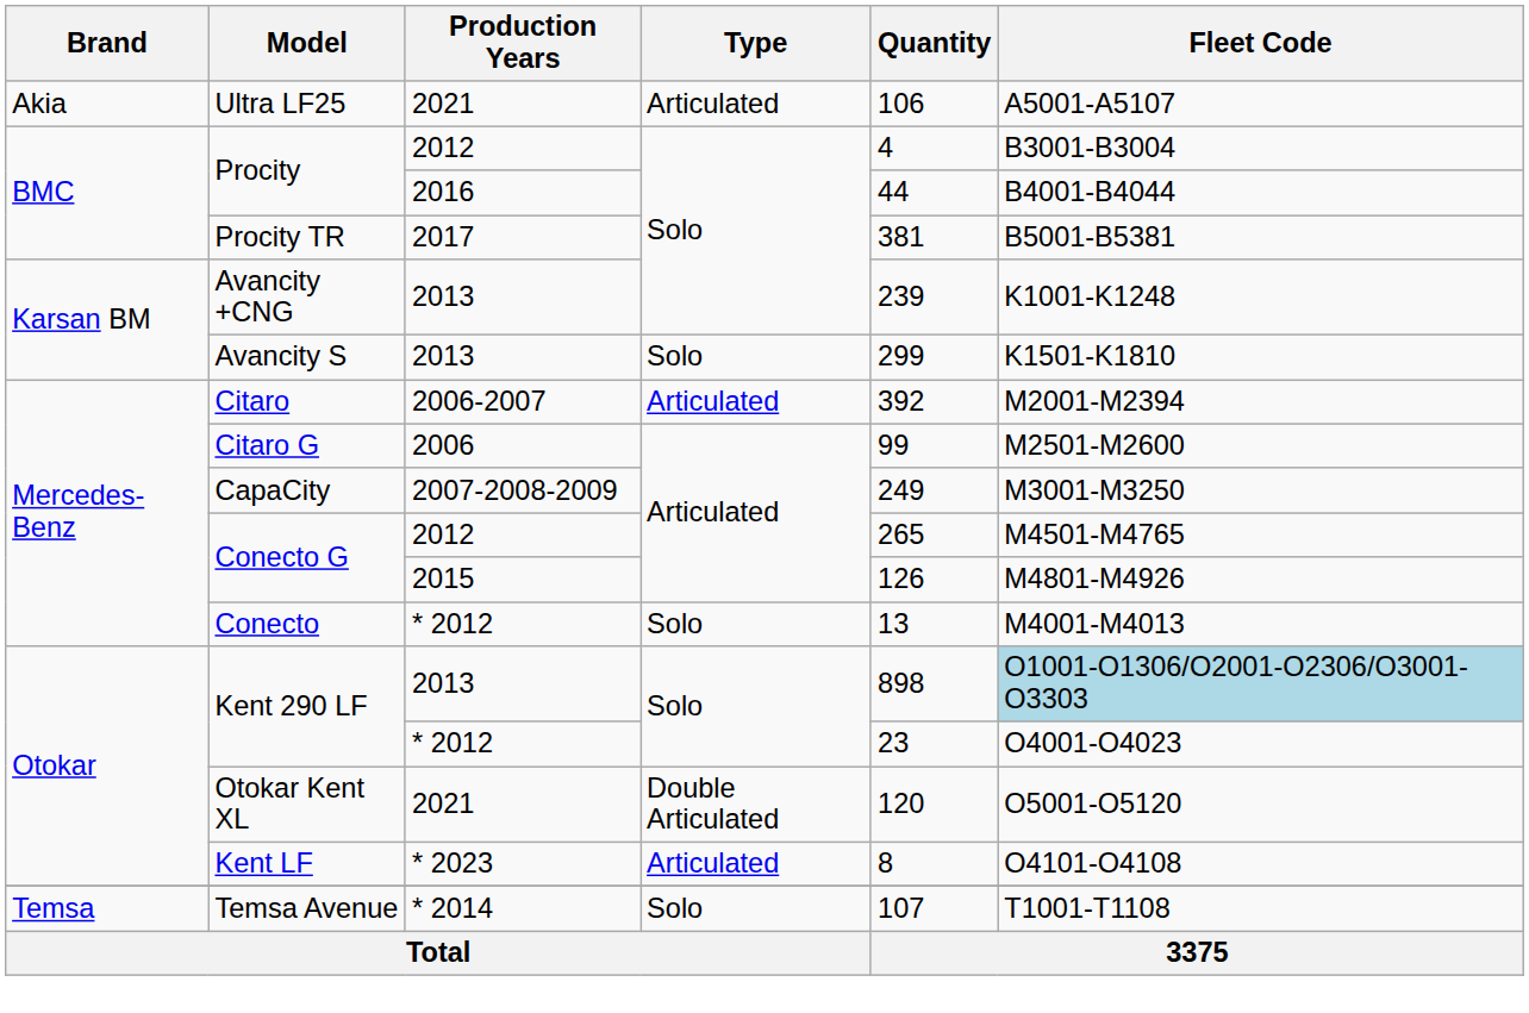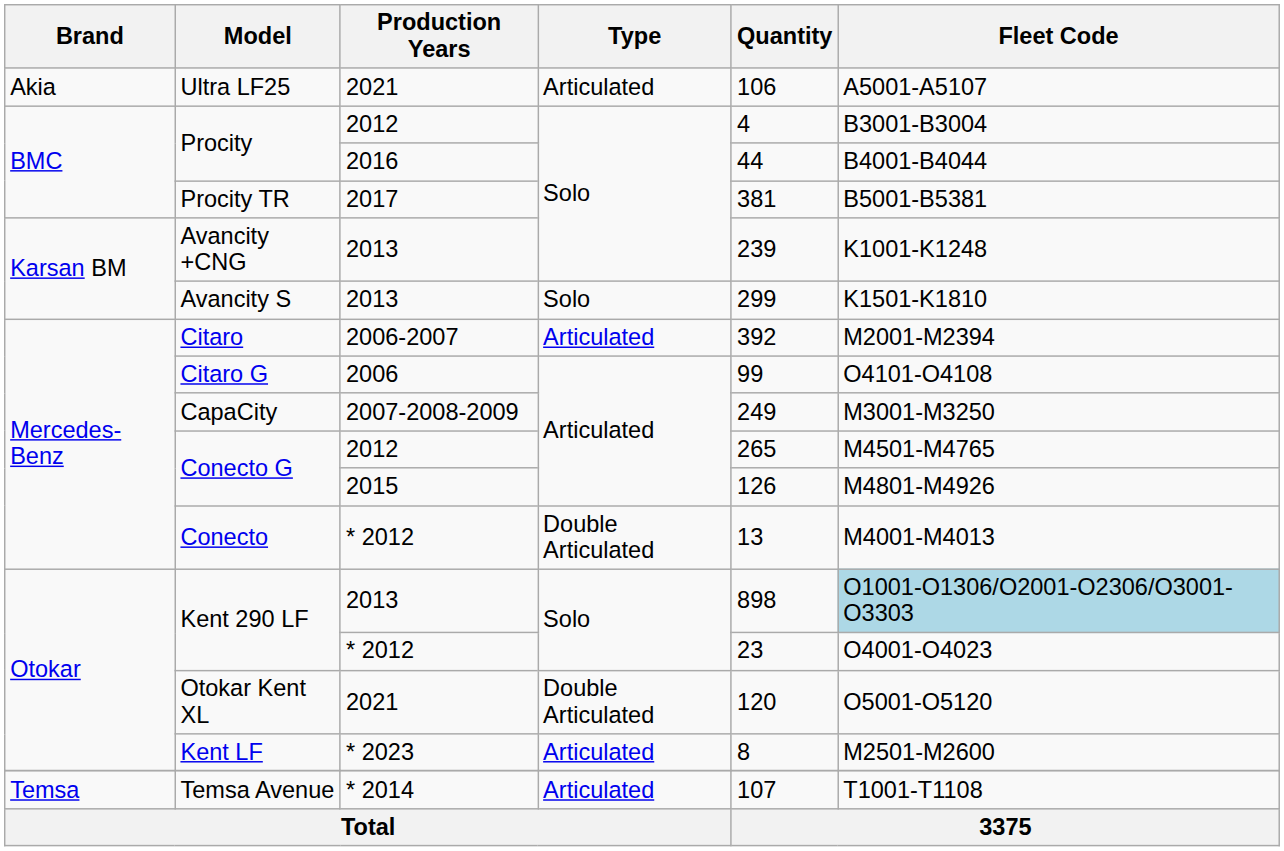 <table class="wikitable">
 <tr>
 <th>Brand</th>
 <th>Model</th>
 <th>Production Years</th>
 <th>Type</th>
 <th>Quantity</th>
 <th>Fleet Code</th>
 </tr>
 <tr>
 <td>Akia</td>
 <td>Ultra LF25</td>
 <td>2021</td>
 <td>Articulated</td>
 <td>106</td>
 <td>A5001-A5107</td>
 </tr>
 <tr>
 <td rowspan="3"><a href='#'>BMC</a></td>
 <td rowspan="2">Procity</td>
 <td>2012</td>
 <td rowspan="4">Solo</td>
 <td>4</td>
 <td>B3001-B3004</td>
 </tr>
 <tr>
 <td>2016</td>
 <td>44</td>
 <td>B4001-B4044</td>
 </tr>
 <tr>
 <td>Procity TR</td>
 <td>2017</td>
 <td>381</td>
 <td>B5001-B5381</td>
 </tr>
 <tr>
 <td rowspan="2"><a href='#'>Karsan</a> BM</td>
 <td>Avancity +CNG</td>
 <td>2013</td>
 <td>239</td>
 <td>K1001-K1248</td>
 </tr>
 <tr>
 <td>Avancity S</td>
 <td>2013</td>
 <td>Solo</td>
 <td>299</td>
 <td>K1501-K1810</td>
 </tr>
 <tr>
 <td rowspan="6"><a href='#'>Mercedes-Benz</a></td>
 <td><a href='#'>Citaro</a></td>
 <td>2006-2007</td>
 <td><a href='#'>Articulated</a></td>
 <td>392</td>
 <td>M2001-M2394</td>
 </tr>
 <tr>
 <td><a href='#'>Citaro G</a></td>
 <td>2006</td>
 <td rowspan="4">Articulated</td>
 <td>99</td>
-<td>M2501-M2600</td>
+<td>O4101-O4108</td>
 </tr>
 <tr>
 <td>CapaCity</td>
 <td>2007-2008-2009</td>
 <td>249</td>
 <td>M3001-M3250</td>
 </tr>
 <tr>
 <td rowspan="2"><a href='#'>Conecto G</a></td>
 <td>2012</td>
 <td>265</td>
 <td>M4501-M4765</td>
 </tr>
 <tr>
 <td>2015</td>
 <td>126</td>
 <td>M4801-M4926</td>
 </tr>
 <tr>
 <td><a href='#'>Conecto</a></td>
 <td>* 2012</td>
-<td>Solo</td>
+<td>Double Articulated</td>
 <td>13</td>
 <td>M4001-M4013</td>
 </tr>
 <tr>
 <td rowspan="4"><a href='#'>Otokar</a></td>
 <td rowspan="2">Kent 290 LF</td>
 <td>2013</td>
 <td rowspan="2">Solo</td>
 <td>898</td>
 <td style="background: lightblue;">O1001-O1306/O2001-O2306/O3001-O3303</td>
 </tr>
 <tr>
 <td>* 2012</td>
 <td>23</td>
 <td>O4001-O4023</td>
 </tr>
 <tr>
 <td>Otokar Kent XL</td>
 <td>2021</td>
 <td>Double Articulated</td>
 <td>120</td>
 <td>O5001-O5120</td>
 </tr>
 <tr>
 <td><a href='#'>Kent LF</a></td>
 <td>* 2023</td>
 <td><a href='#'>Articulated</a></td>
 <td>8</td>
-<td>O4101-O4108</td>
+<td>M2501-M2600</td>
 </tr>
 <tr>
 </tr>
 <tr>
 <td rowspan="1"><a href='#'>Temsa</a></td>
 <td rowspan="1">Temsa Avenue</td>
 <td>* 2014</td>
-<td>Solo</td>
+<td><a href='#'>Articulated</a></td>
 <td>107</td>
 <td>T1001-T1108</td>
 </tr>
 <tr>
 <th colspan="4">Total</th>
 <th colspan="2">3375</th>
 </tr>
 </table>
